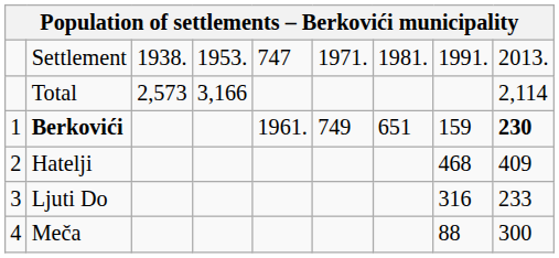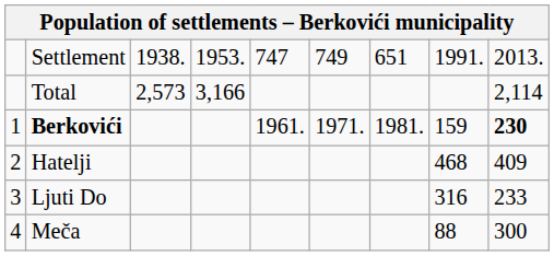 <table class="wikitable">
 <tr>
 <th colspan="9">Population of settlements – Berkovići municipality</th>
 </tr>
 <tr>
 <td></td>
 <td>Settlement</td>
 <td>1938.</td>
 <td>1953.</td>
 <td>747</td>
-<td>1971.</td>
-<td>1981.</td>
+<td>749</td>
+<td>651</td>
 <td>1991.</td>
 <td>2013.</td>
 </tr>
 <tr>
 <td></td>
 <td>Total</td>
 <td>2,573</td>
 <td>3,166</td>
 <td></td>
 <td></td>
 <td></td>
 <td></td>
 <td>2,114</td>
 </tr>
 <tr>
 <td>1</td>
 <td><strong>Berkovići</strong></td>
 <td></td>
 <td></td>
 <td>1961.</td>
-<td>749</td>
-<td>651</td>
+<td>1971.</td>
+<td>1981.</td>
 <td>159</td>
 <td><strong>230</strong></td>
 </tr>
 <tr>
 <td>2</td>
 <td>Hatelji</td>
 <td></td>
 <td></td>
 <td></td>
 <td></td>
 <td></td>
 <td>468</td>
 <td>409</td>
 </tr>
 <tr>
 <td>3</td>
 <td>Ljuti Do</td>
 <td></td>
 <td></td>
 <td></td>
 <td></td>
 <td></td>
 <td>316</td>
 <td>233</td>
 </tr>
 <tr>
 <td>4</td>
 <td>Meča</td>
 <td></td>
 <td></td>
 <td></td>
 <td></td>
 <td></td>
 <td>88</td>
 <td>300</td>
 </tr>
 </table>
